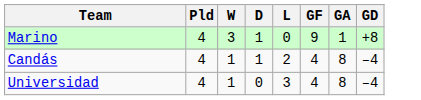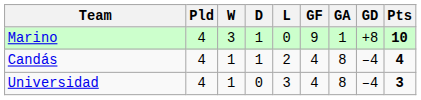 <table class="wikitable" style="text-align: center;">
 <tr>
 <th width=165>Team</th>
 <th width=20>Pld</th>
 <th width=20>W</th>
 <th width=20>D</th>
 <th width=20>L</th>
 <th width=20>GF</th>
 <th width=20>GA</th>
 <th width=20>GD</th>
+<th width=20>Pts</th>
 </tr>
 <tr bgcolor=#ccffcc>
 <td align=left><a href='#'>Marino</a></td>
 <td>4</td>
 <td>3</td>
 <td>1</td>
 <td>0</td>
 <td>9</td>
 <td>1</td>
 <td>+8</td>
+<td><strong>10</strong></td>
 </tr>
 <tr>
 <td align=left><a href='#'>Candás</a></td>
 <td>4</td>
 <td>1</td>
 <td>1</td>
 <td>2</td>
 <td>4</td>
 <td>8</td>
 <td>–4</td>
+<td><strong>4</strong></td>
 </tr>
 <tr>
 <td align=left><a href='#'>Universidad</a></td>
 <td>4</td>
 <td>1</td>
 <td>0</td>
 <td>3</td>
 <td>4</td>
 <td>8</td>
 <td>–4</td>
+<td><strong>3</strong></td>
 </tr>
 </table>
